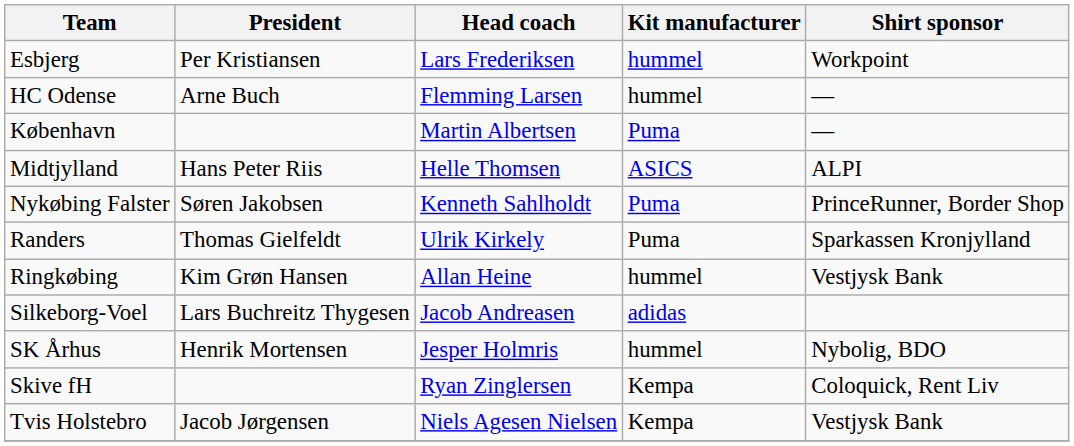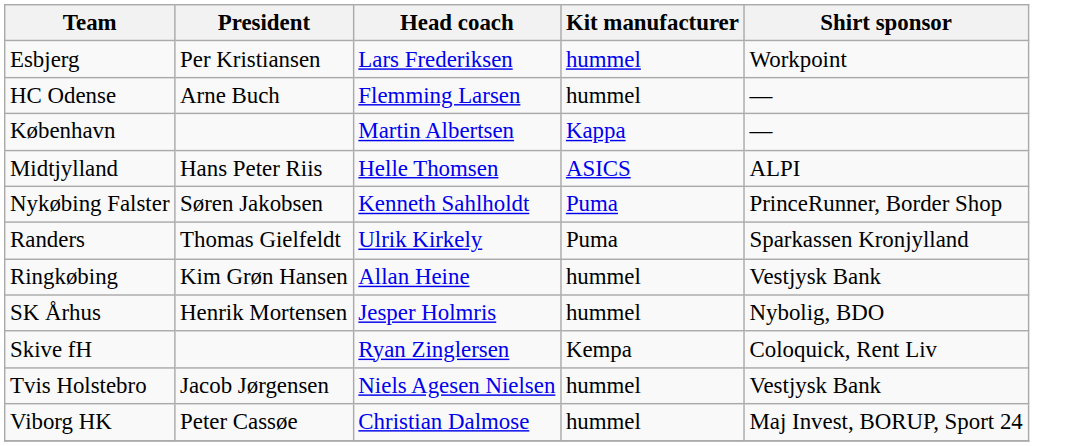 <table class="wikitable sortable" style="text-align: left;">
 <tr>
 <th>Team</th>
 <th>President</th>
 <th>Head coach</th>
 <th>Kit manufacturer</th>
 <th>Shirt sponsor</th>
 </tr>
 <tr>
 <td>Esbjerg</td>
 <td>Per Kristiansen</td>
 <td> <a href='#'>Lars Frederiksen</a></td>
 <td><a href='#'>hummel</a></td>
 <td>Workpoint</td>
 </tr>
 <tr>
 <td>HC Odense</td>
 <td>Arne Buch</td>
 <td> <a href='#'>Flemming Larsen</a></td>
 <td>hummel</td>
 <td>—</td>
 </tr>
 <tr>
 <td>København</td>
 <td></td>
 <td> <a href='#'>Martin Albertsen</a></td>
-<td><a href='#'>Puma</a></td>
+<td><a href='#'>Kappa</a></td>
 <td>—</td>
 </tr>
 <tr>
 <td>Midtjylland</td>
 <td>Hans Peter Riis</td>
 <td> <a href='#'>Helle Thomsen</a></td>
 <td><a href='#'>ASICS</a></td>
 <td>ALPI</td>
 </tr>
 <tr>
 <td>Nykøbing Falster</td>
 <td>Søren Jakobsen</td>
 <td> <a href='#'>Kenneth Sahlholdt</a></td>
 <td><a href='#'>Puma</a></td>
 <td>PrinceRunner, Border Shop</td>
 </tr>
 <tr>
 <td>Randers</td>
 <td>Thomas Gielfeldt</td>
 <td> <a href='#'>Ulrik Kirkely</a></td>
 <td>Puma</td>
 <td>Sparkassen Kronjylland</td>
 </tr>
 <tr>
 <td>Ringkøbing</td>
 <td>Kim Grøn Hansen</td>
 <td> <a href='#'>Allan Heine</a></td>
 <td>hummel</td>
 <td>Vestjysk Bank</td>
 </tr>
 <tr>
-<td>Silkeborg-Voel</td>
-<td>Lars Buchreitz Thygesen</td>
-<td> <a href='#'>Jacob Andreasen</a></td>
-<td><a href='#'>adidas</a></td>
-<td></td>
-</tr>
-<tr>
 <td>SK Århus</td>
 <td>Henrik Mortensen</td>
 <td> <a href='#'>Jesper Holmris</a></td>
 <td>hummel</td>
 <td>Nybolig, BDO</td>
 </tr>
 <tr>
 <td>Skive fH</td>
 <td></td>
 <td> <a href='#'>Ryan Zinglersen</a></td>
 <td>Kempa</td>
 <td>Coloquick, Rent Liv</td>
 </tr>
 <tr>
 <td>Tvis Holstebro</td>
 <td>Jacob Jørgensen</td>
 <td> <a href='#'>Niels Agesen Nielsen</a></td>
-<td>Kempa</td>
+<td>hummel</td>
 <td>Vestjysk Bank</td>
+</tr>
+<tr>
+<td>Viborg HK</td>
+<td>Peter Cassøe</td>
+<td> <a href='#'>Christian Dalmose</a></td>
+<td>hummel</td>
+<td>Maj Invest, BORUP, Sport 24</td>
 </tr>
 <tr>
 </tr>
 </table>
